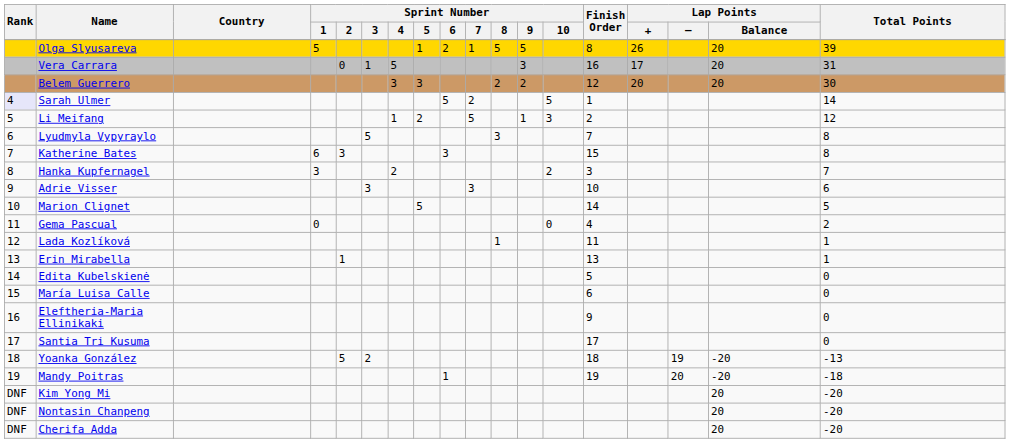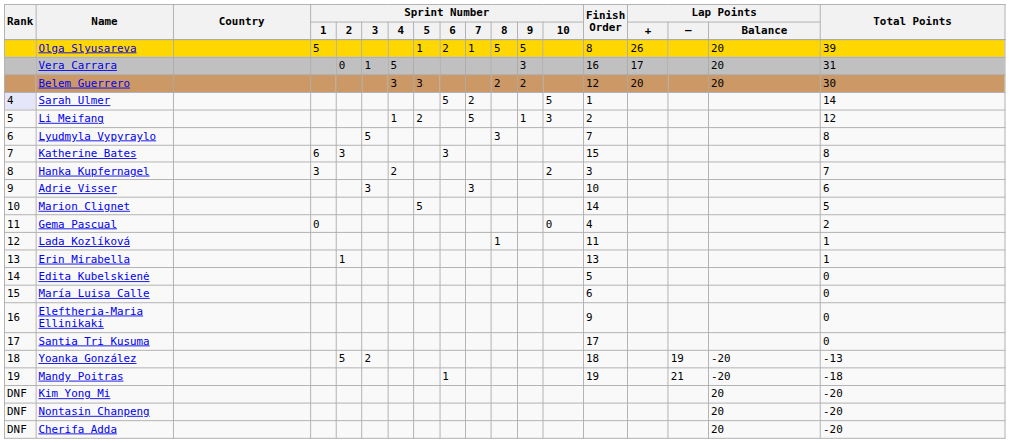 <table class=wikitable style="font-size:95%" width="90%">
 <tr>
 <th width=20 rowspan=2>Rank</th>
 <th width=150 rowspan=2>Name</th>
 <th width=150 rowspan=2>Country</th>
 <th colspan=10>Sprint Number</th>
 <th rowspan=2 width=30>Finish Order</th>
 <th colspan=3>Lap Points</th>
 <th rowspan=2>Total Points</th>
 </tr>
 <tr>
 <th>1</th>
 <th>2</th>
 <th>3</th>
 <th>4</th>
 <th>5</th>
 <th>6</th>
 <th>7</th>
 <th>8</th>
 <th>9</th>
 <th>10</th>
 <th>+</th>
 <th>–</th>
 <th>Balance</th>
 </tr>
 <tr>
 </tr>
 <tr bgcolor=gold>
 <td></td>
 <td><a href='#'>Olga Slyusareva</a></td>
 <td></td>
 <td>5</td>
 <td></td>
 <td></td>
 <td></td>
 <td>1</td>
 <td>2</td>
 <td>1</td>
 <td>5</td>
 <td>5</td>
 <td></td>
 <td>8</td>
 <td>26</td>
 <td></td>
 <td>20</td>
 <td>39</td>
 </tr>
 <tr bgcolor=silver>
 <td></td>
 <td><a href='#'>Vera Carrara</a></td>
 <td></td>
 <td></td>
 <td>0</td>
 <td>1</td>
 <td>5</td>
 <td></td>
 <td></td>
 <td></td>
 <td></td>
 <td>3</td>
 <td></td>
 <td>16</td>
 <td>17</td>
 <td></td>
 <td>20</td>
 <td>31</td>
 </tr>
 <tr bgcolor=cc9966>
 <td></td>
 <td><a href='#'>Belem Guerrero</a></td>
 <td></td>
 <td></td>
 <td></td>
 <td></td>
 <td>3</td>
 <td>3</td>
 <td></td>
 <td></td>
 <td>2</td>
 <td>2</td>
 <td></td>
 <td>12</td>
 <td>20</td>
 <td></td>
 <td>20</td>
 <td>30</td>
 </tr>
 <tr>
 <td style="background: lavender;">4</td>
 <td><a href='#'>Sarah Ulmer</a></td>
 <td></td>
 <td></td>
 <td></td>
 <td></td>
 <td></td>
 <td></td>
 <td>5</td>
 <td>2</td>
 <td></td>
 <td></td>
 <td>5</td>
 <td>1</td>
 <td></td>
 <td></td>
 <td></td>
 <td>14</td>
 </tr>
 <tr>
 <td>5</td>
 <td><a href='#'>Li Meifang</a></td>
 <td></td>
 <td></td>
 <td></td>
 <td></td>
 <td>1</td>
 <td>2</td>
 <td></td>
 <td>5</td>
 <td></td>
 <td>1</td>
 <td>3</td>
 <td>2</td>
 <td></td>
 <td></td>
 <td></td>
 <td>12</td>
 </tr>
 <tr>
 <td>6</td>
 <td><a href='#'>Lyudmyla Vypyraylo</a></td>
 <td></td>
 <td></td>
 <td></td>
 <td>5</td>
 <td></td>
 <td></td>
 <td></td>
 <td></td>
 <td>3</td>
 <td></td>
 <td></td>
 <td>7</td>
 <td></td>
 <td></td>
 <td></td>
 <td>8</td>
 </tr>
 <tr>
 <td>7</td>
 <td><a href='#'>Katherine Bates</a></td>
 <td></td>
 <td>6</td>
 <td>3</td>
 <td></td>
 <td></td>
 <td></td>
 <td>3</td>
 <td></td>
 <td></td>
 <td></td>
 <td></td>
 <td>15</td>
 <td></td>
 <td></td>
 <td></td>
 <td>8</td>
 </tr>
 <tr>
 <td>8</td>
 <td><a href='#'>Hanka Kupfernagel</a></td>
 <td></td>
 <td>3</td>
 <td></td>
 <td></td>
 <td>2</td>
 <td></td>
 <td></td>
 <td></td>
 <td></td>
 <td></td>
 <td>2</td>
 <td>3</td>
 <td></td>
 <td></td>
 <td></td>
 <td>7</td>
 </tr>
 <tr>
 <td>9</td>
 <td><a href='#'>Adrie Visser</a></td>
 <td></td>
 <td></td>
 <td></td>
 <td>3</td>
 <td></td>
 <td></td>
 <td></td>
 <td>3</td>
 <td></td>
 <td></td>
 <td></td>
 <td>10</td>
 <td></td>
 <td></td>
 <td></td>
 <td>6</td>
 </tr>
 <tr>
 <td>10</td>
 <td><a href='#'>Marion Clignet</a></td>
 <td></td>
 <td></td>
 <td></td>
 <td></td>
 <td></td>
 <td>5</td>
 <td></td>
 <td></td>
 <td></td>
 <td></td>
 <td></td>
 <td>14</td>
 <td></td>
 <td></td>
 <td></td>
 <td>5</td>
 </tr>
 <tr>
 <td>11</td>
 <td><a href='#'>Gema Pascual</a></td>
 <td></td>
 <td>0</td>
 <td></td>
 <td></td>
 <td></td>
 <td></td>
 <td></td>
 <td></td>
 <td></td>
 <td></td>
 <td>0</td>
 <td>4</td>
 <td></td>
 <td></td>
 <td></td>
 <td>2</td>
 </tr>
 <tr>
 <td>12</td>
 <td><a href='#'>Lada Kozlíková</a></td>
 <td></td>
 <td></td>
 <td></td>
 <td></td>
 <td></td>
 <td></td>
 <td></td>
 <td></td>
 <td>1</td>
 <td></td>
 <td></td>
 <td>11</td>
 <td></td>
 <td></td>
 <td></td>
 <td>1</td>
 </tr>
 <tr>
 <td>13</td>
 <td><a href='#'>Erin Mirabella</a></td>
 <td></td>
 <td></td>
 <td>1</td>
 <td></td>
 <td></td>
 <td></td>
 <td></td>
 <td></td>
 <td></td>
 <td></td>
 <td></td>
 <td>13</td>
 <td></td>
 <td></td>
 <td></td>
 <td>1</td>
 </tr>
 <tr>
 <td>14</td>
 <td><a href='#'>Edita Kubelskienė</a></td>
 <td></td>
 <td></td>
 <td></td>
 <td></td>
 <td></td>
 <td></td>
 <td></td>
 <td></td>
 <td></td>
 <td></td>
 <td></td>
 <td>5</td>
 <td></td>
 <td></td>
 <td></td>
 <td>0</td>
 </tr>
 <tr>
 <td>15</td>
 <td><a href='#'>María Luisa Calle</a></td>
 <td></td>
 <td></td>
 <td></td>
 <td></td>
 <td></td>
 <td></td>
 <td></td>
 <td></td>
 <td></td>
 <td></td>
 <td></td>
 <td>6</td>
 <td></td>
 <td></td>
 <td></td>
 <td>0</td>
 </tr>
 <tr>
 <td>16</td>
 <td><a href='#'>Eleftheria-Maria Ellinikaki</a></td>
 <td></td>
 <td></td>
 <td></td>
 <td></td>
 <td></td>
 <td></td>
 <td></td>
 <td></td>
 <td></td>
 <td></td>
 <td></td>
 <td>9</td>
 <td></td>
 <td></td>
 <td></td>
 <td>0</td>
 </tr>
 <tr>
 <td>17</td>
 <td><a href='#'>Santia Tri Kusuma</a></td>
 <td></td>
 <td></td>
 <td></td>
 <td></td>
 <td></td>
 <td></td>
 <td></td>
 <td></td>
 <td></td>
 <td></td>
 <td></td>
 <td>17</td>
 <td></td>
 <td></td>
 <td></td>
 <td>0</td>
 </tr>
 <tr>
 <td>18</td>
 <td><a href='#'>Yoanka González</a></td>
 <td></td>
 <td></td>
 <td>5</td>
 <td>2</td>
 <td></td>
 <td></td>
 <td></td>
 <td></td>
 <td></td>
 <td></td>
 <td></td>
 <td>18</td>
 <td></td>
 <td>19</td>
 <td>-20</td>
 <td>-13</td>
 </tr>
 <tr>
 <td>19</td>
 <td><a href='#'>Mandy Poitras</a></td>
 <td></td>
 <td></td>
 <td></td>
 <td></td>
 <td></td>
 <td></td>
 <td>1</td>
 <td></td>
 <td></td>
 <td></td>
 <td></td>
 <td>19</td>
 <td></td>
-<td>20</td>
+<td>21</td>
 <td>-20</td>
 <td>-18</td>
 </tr>
 <tr>
 <td>DNF</td>
 <td><a href='#'>Kim Yong Mi</a></td>
 <td></td>
 <td></td>
 <td></td>
 <td></td>
 <td></td>
 <td></td>
 <td></td>
 <td></td>
 <td></td>
 <td></td>
 <td></td>
 <td></td>
 <td></td>
 <td></td>
 <td>20</td>
 <td>-20</td>
 </tr>
 <tr>
 <td>DNF</td>
 <td><a href='#'>Nontasin Chanpeng</a></td>
 <td></td>
 <td></td>
 <td></td>
 <td></td>
 <td></td>
 <td></td>
 <td></td>
 <td></td>
 <td></td>
 <td></td>
 <td></td>
 <td></td>
 <td></td>
 <td></td>
 <td>20</td>
 <td>-20</td>
 </tr>
 <tr>
 <td>DNF</td>
 <td><a href='#'>Cherifa Adda</a></td>
 <td></td>
 <td></td>
 <td></td>
 <td></td>
 <td></td>
 <td></td>
 <td></td>
 <td></td>
 <td></td>
 <td></td>
 <td></td>
 <td></td>
 <td></td>
 <td></td>
 <td>20</td>
 <td>-20</td>
 </tr>
 </table>
